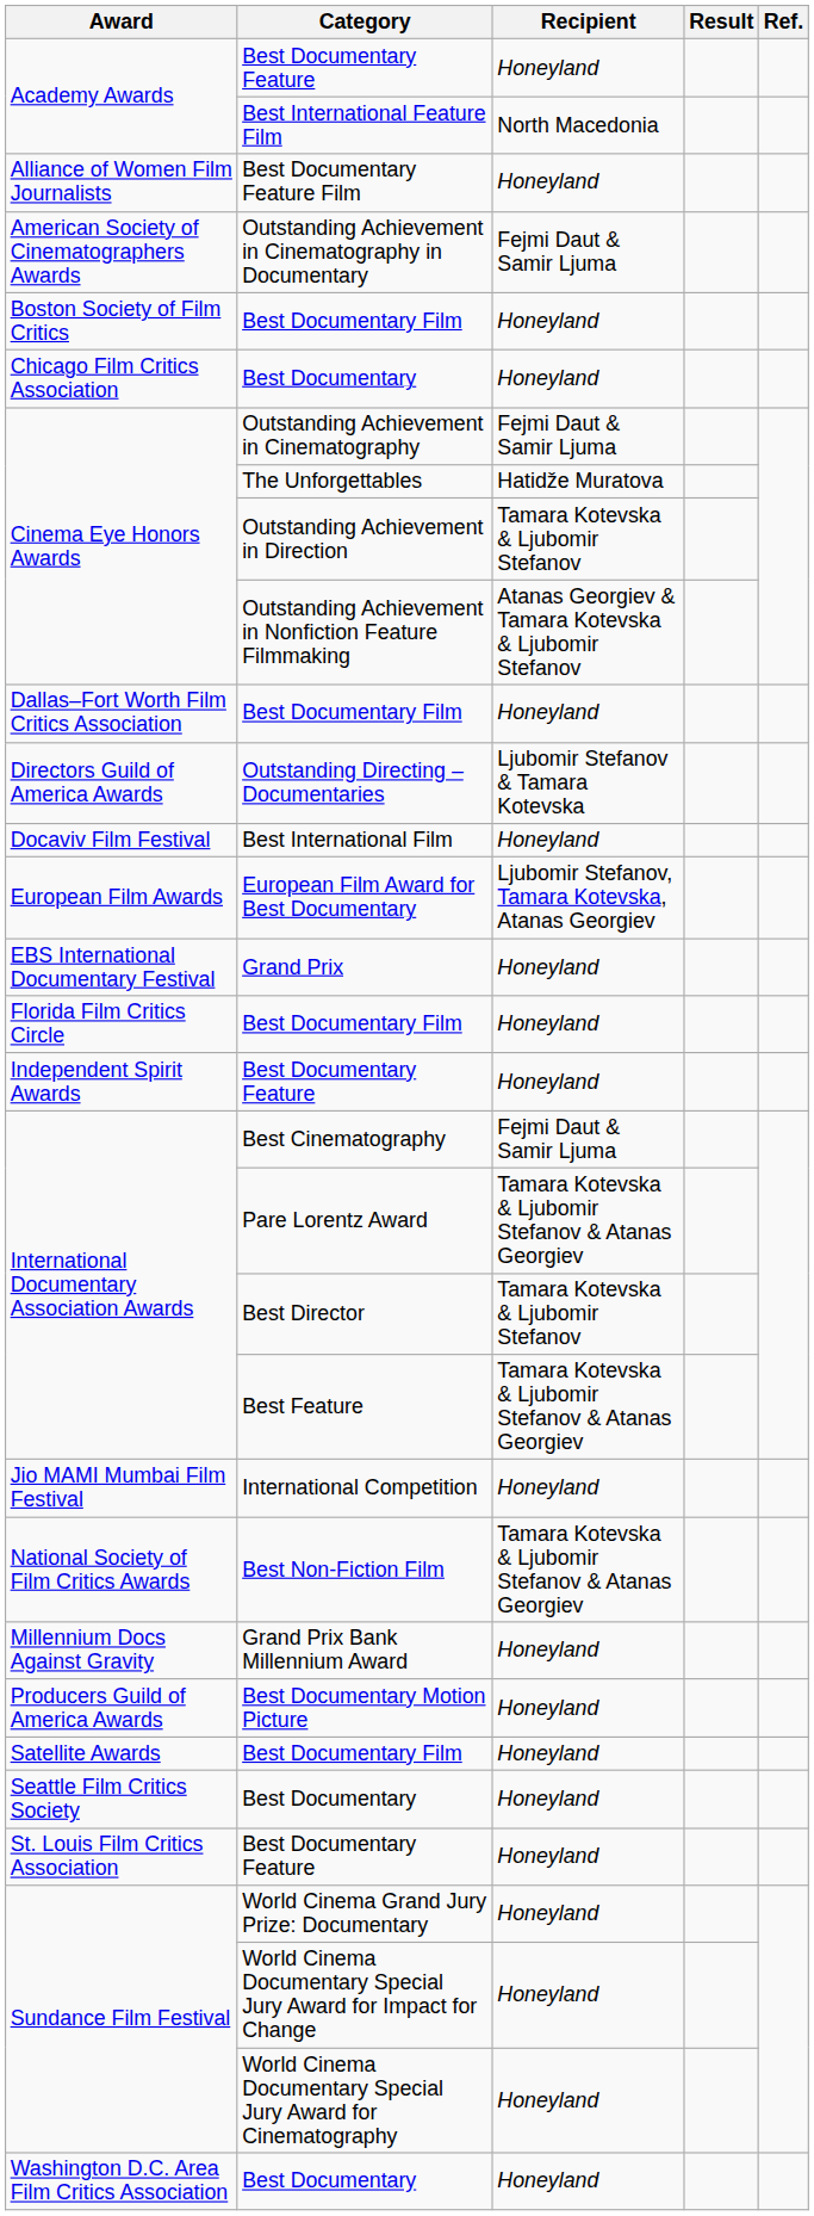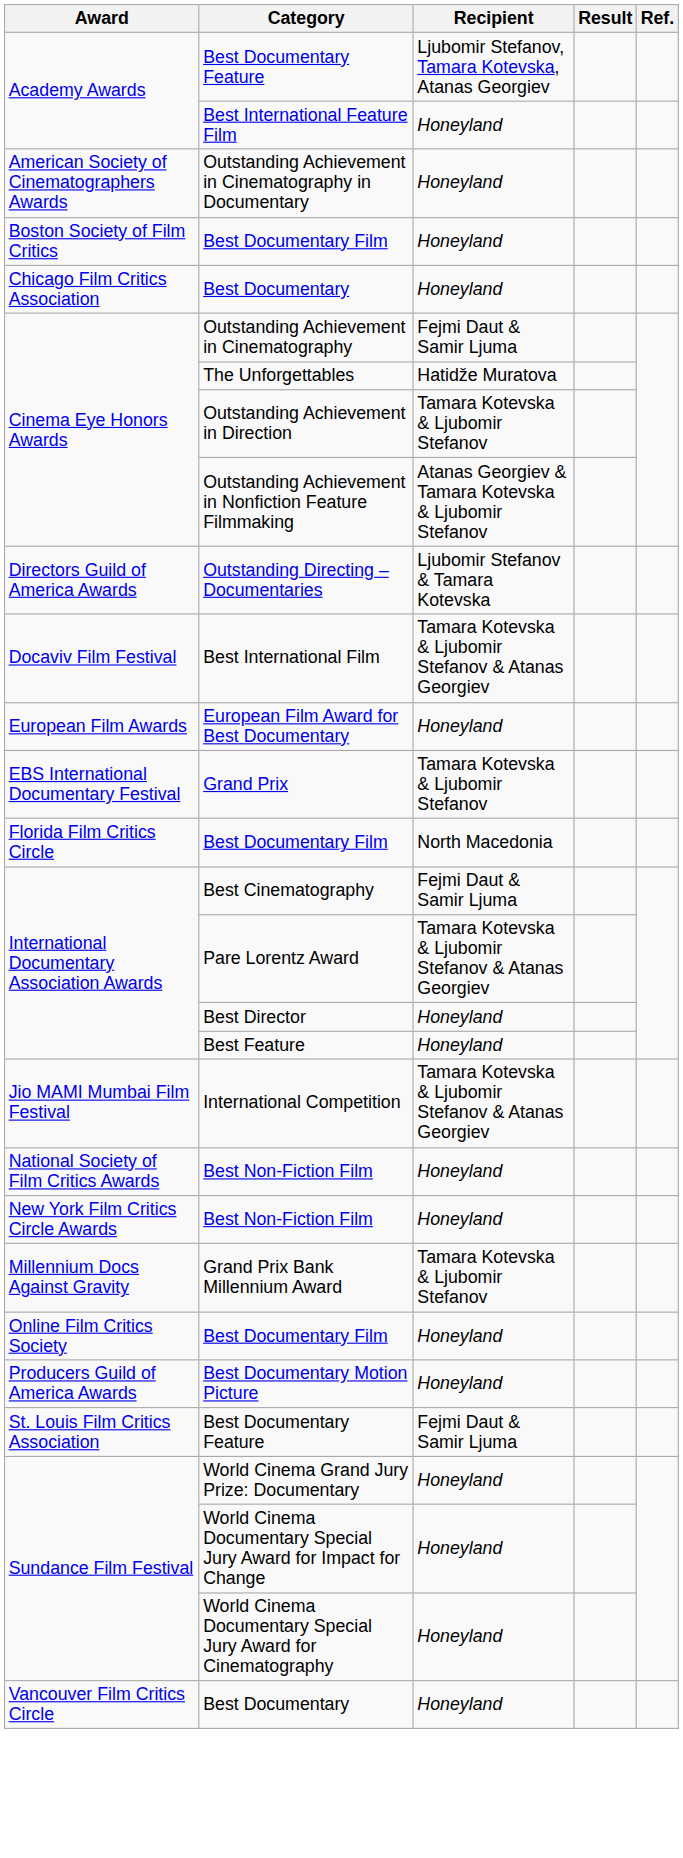 <table class="wikitable">
 <tr>
 <th>Award</th>
 <th>Category</th>
 <th>Recipient</th>
 <th>Result</th>
 <th>Ref.</th>
 </tr>
 <tr>
 <td rowspan="2"><a href='#'>Academy Awards</a></td>
 <td><a href='#'>Best Documentary Feature</a></td>
+<td>Ljubomir Stefanov, <a href='#'>Tamara Kotevska</a>, Atanas Georgiev</td>
+<td></td>
+<td><br></td>
+</tr>
+<tr>
+<td><a href='#'>Best International Feature Film</a></td>
 <td><em>Honeyland</em></td>
 <td></td>
 <td><br></td>
 </tr>
 <tr>
-<td><a href='#'>Best International Feature Film</a></td>
-<td>North Macedonia</td>
-<td></td>
-<td><br></td>
-</tr>
-<tr>
-<td><a href='#'>Alliance of Women Film Journalists</a></td>
-<td>Best Documentary Feature Film</td>
-<td><em>Honeyland</em></td>
-<td></td>
-<td></td>
-</tr>
-<tr>
 <td><a href='#'>American Society of Cinematographers Awards</a></td>
 <td>Outstanding Achievement in Cinematography in Documentary</td>
-<td>Fejmi Daut & Samir Ljuma</td>
+<td><em>Honeyland</em></td>
 <td></td>
 <td></td>
 </tr>
 <tr>
 <td><a href='#'>Boston Society of Film Critics</a></td>
 <td><a href='#'>Best Documentary Film</a></td>
 <td><em>Honeyland</em></td>
 <td></td>
 <td></td>
 </tr>
 <tr>
 <td><a href='#'>Chicago Film Critics Association</a></td>
 <td><a href='#'>Best Documentary</a></td>
 <td><em>Honeyland</em></td>
 <td></td>
 <td></td>
 </tr>
 <tr>
 <td rowspan="4"><a href='#'>Cinema Eye Honors Awards</a></td>
 <td>Outstanding Achievement in Cinematography</td>
 <td>Fejmi Daut & Samir Ljuma</td>
 <td></td>
 <td rowspan="4"></td>
 </tr>
 <tr>
 <td>The Unforgettables</td>
 <td>Hatidže Muratova</td>
 <td></td>
 </tr>
 <tr>
 <td>Outstanding Achievement in Direction</td>
 <td>Tamara Kotevska & Ljubomir Stefanov</td>
 <td></td>
 </tr>
 <tr>
 <td>Outstanding Achievement in Nonfiction Feature Filmmaking</td>
 <td>Atanas Georgiev & Tamara Kotevska & Ljubomir Stefanov</td>
 <td></td>
 </tr>
 <tr>
-<td><a href='#'>Dallas–Fort Worth Film Critics Association</a></td>
-<td><a href='#'>Best Documentary Film</a></td>
-<td><em>Honeyland</em></td>
-<td></td>
-<td></td>
-</tr>
-<tr>
 <td><a href='#'>Directors Guild of America Awards</a></td>
 <td><a href='#'>Outstanding Directing – Documentaries</a></td>
 <td>Ljubomir Stefanov & Tamara Kotevska</td>
 <td></td>
 <td></td>
 </tr>
 <tr>
 <td><a href='#'>Docaviv Film Festival</a></td>
 <td>Best International Film</td>
-<td><em>Honeyland</em></td>
+<td>Tamara Kotevska & Ljubomir Stefanov & Atanas Georgiev</td>
 <td></td>
 <td></td>
 </tr>
 <tr>
 <td><a href='#'>European Film Awards</a></td>
 <td><a href='#'>European Film Award for Best Documentary</a></td>
-<td>Ljubomir Stefanov, <a href='#'>Tamara Kotevska</a>, Atanas Georgiev</td>
+<td><em>Honeyland</em></td>
 <td></td>
 <td></td>
 </tr>
 <tr>
 <td><a href='#'>EBS International Documentary Festival</a></td>
 <td><a href='#'>Grand Prix</a></td>
-<td><em>Honeyland</em></td>
+<td>Tamara Kotevska & Ljubomir Stefanov</td>
 <td></td>
 <td></td>
 </tr>
 <tr>
 <td><a href='#'>Florida Film Critics Circle</a></td>
 <td><a href='#'>Best Documentary Film</a></td>
-<td><em>Honeyland</em></td>
-<td></td>
-<td></td>
-</tr>
-<tr>
-<td><a href='#'>Independent Spirit Awards</a></td>
-<td><a href='#'>Best Documentary Feature</a></td>
-<td><em>Honeyland</em></td>
+<td>North Macedonia</td>
 <td></td>
 <td></td>
 </tr>
 <tr>
 <td rowspan="4"><a href='#'>International Documentary Association Awards</a></td>
 <td>Best Cinematography</td>
 <td>Fejmi Daut & Samir Ljuma</td>
 <td></td>
 <td rowspan="4"></td>
 </tr>
 <tr>
 <td>Pare Lorentz Award</td>
 <td>Tamara Kotevska & Ljubomir Stefanov & Atanas Georgiev</td>
 <td></td>
 </tr>
 <tr>
 <td>Best Director</td>
-<td>Tamara Kotevska & Ljubomir Stefanov</td>
+<td><em>Honeyland</em></td>
 <td></td>
 </tr>
 <tr>
 <td>Best Feature</td>
-<td>Tamara Kotevska & Ljubomir Stefanov & Atanas Georgiev</td>
+<td><em>Honeyland</em></td>
 <td></td>
 </tr>
 <tr>
 <td><a href='#'>Jio MAMI Mumbai Film Festival</a></td>
 <td>International Competition</td>
-<td><em>Honeyland</em></td>
+<td>Tamara Kotevska & Ljubomir Stefanov & Atanas Georgiev</td>
 <td></td>
 <td></td>
 </tr>
 <tr>
 <td><a href='#'>National Society of Film Critics Awards</a></td>
 <td><a href='#'>Best Non-Fiction Film</a></td>
-<td>Tamara Kotevska & Ljubomir Stefanov & Atanas Georgiev</td>
+<td><em>Honeyland</em></td>
+<td></td>
+<td></td>
+</tr>
+<tr>
+<td><a href='#'>New York Film Critics Circle Awards</a></td>
+<td><a href='#'>Best Non-Fiction Film</a></td>
+<td><em>Honeyland</em></td>
 <td></td>
 <td></td>
 </tr>
 <tr>
 <td><a href='#'>Millennium Docs Against Gravity</a></td>
 <td>Grand Prix Bank Millennium Award</td>
+<td>Tamara Kotevska & Ljubomir Stefanov</td>
+<td></td>
+<td></td>
+</tr>
+<tr>
+<td><a href='#'>Online Film Critics Society</a></td>
+<td><a href='#'>Best Documentary Film</a></td>
 <td><em>Honeyland</em></td>
 <td></td>
 <td></td>
 </tr>
 <tr>
 <td><a href='#'>Producers Guild of America Awards</a></td>
 <td><a href='#'>Best Documentary Motion Picture</a></td>
 <td><em>Honeyland</em></td>
 <td></td>
 <td></td>
 </tr>
 <tr>
-<td><a href='#'>Satellite Awards</a></td>
-<td><a href='#'>Best Documentary Film</a></td>
-<td><em>Honeyland</em></td>
-<td></td>
-<td></td>
-</tr>
-<tr>
-<td><a href='#'>Seattle Film Critics Society</a></td>
-<td>Best Documentary</td>
-<td><em>Honeyland</em></td>
-<td></td>
-<td></td>
-</tr>
-<tr>
 <td><a href='#'>St. Louis Film Critics Association</a></td>
 <td>Best Documentary Feature</td>
-<td><em>Honeyland</em></td>
+<td>Fejmi Daut & Samir Ljuma</td>
 <td></td>
 <td></td>
 </tr>
 <tr>
 <td rowspan="3"><a href='#'>Sundance Film Festival</a></td>
 <td>World Cinema Grand Jury Prize: Documentary</td>
 <td><em>Honeyland</em></td>
 <td></td>
 <td rowspan="3"></td>
 </tr>
 <tr>
 <td>World Cinema Documentary Special Jury Award for Impact for Change</td>
 <td><em>Honeyland</em></td>
 <td></td>
 </tr>
 <tr>
 <td>World Cinema Documentary Special Jury Award for Cinematography</td>
 <td><em>Honeyland</em></td>
 <td></td>
 </tr>
 <tr>
-<td><a href='#'>Washington D.C. Area Film Critics Association</a></td>
-<td><a href='#'>Best Documentary</a></td>
+<td><a href='#'>Vancouver Film Critics Circle</a></td>
+<td>Best Documentary</td>
 <td><em>Honeyland</em></td>
 <td></td>
 <td></td>
 </tr>
 </table>
